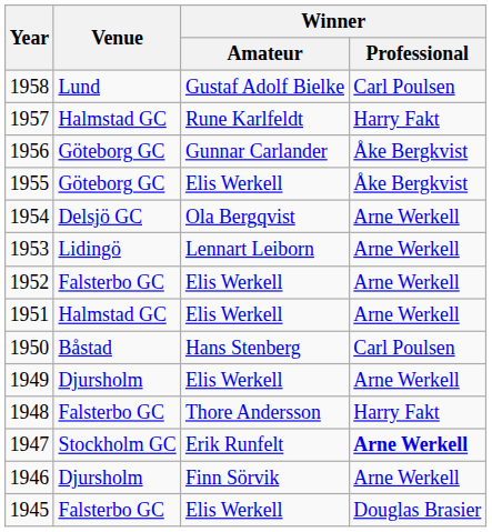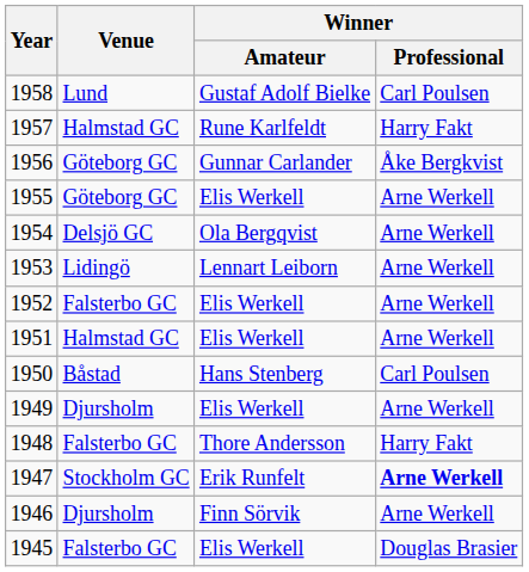 <table class="wikitable" style="font-size:95%">
 <tr>
 <th rowspan=2>Year</th>
 <th rowspan=2>Venue</th>
 <th colspan=2>Winner</th>
 </tr>
 <tr>
 <th>Amateur</th>
 <th>Professional</th>
 </tr>
 <tr>
 <td>1958</td>
 <td><a href='#'>Lund</a></td>
 <td> <a href='#'>Gustaf Adolf Bielke</a></td>
 <td> <a href='#'>Carl Poulsen</a></td>
 </tr>
 <tr>
 <td>1957</td>
 <td><a href='#'>Halmstad GC</a></td>
 <td> <a href='#'>Rune Karlfeldt</a></td>
 <td> <a href='#'>Harry Fakt</a></td>
 </tr>
 <tr>
 <td>1956</td>
 <td><a href='#'>Göteborg GC</a></td>
 <td> <a href='#'>Gunnar Carlander</a></td>
 <td> <a href='#'>Åke Bergkvist</a></td>
 </tr>
 <tr>
 <td>1955</td>
 <td><a href='#'>Göteborg GC</a></td>
 <td> <a href='#'>Elis Werkell</a></td>
-<td> <a href='#'>Åke Bergkvist</a></td>
+<td> <a href='#'>Arne Werkell</a></td>
 </tr>
 <tr>
 <td>1954</td>
 <td><a href='#'>Delsjö GC</a></td>
 <td> <a href='#'>Ola Bergqvist</a></td>
 <td> <a href='#'>Arne Werkell</a></td>
 </tr>
 <tr>
 <td>1953</td>
 <td><a href='#'>Lidingö</a></td>
 <td> <a href='#'>Lennart Leiborn</a></td>
 <td> <a href='#'>Arne Werkell</a></td>
 </tr>
 <tr>
 <td>1952</td>
 <td><a href='#'>Falsterbo GC</a></td>
 <td> <a href='#'>Elis Werkell</a></td>
 <td> <a href='#'>Arne Werkell</a></td>
 </tr>
 <tr>
 <td>1951</td>
 <td><a href='#'>Halmstad GC</a></td>
 <td> <a href='#'>Elis Werkell</a></td>
 <td> <a href='#'>Arne Werkell</a></td>
 </tr>
 <tr>
 <td>1950</td>
 <td><a href='#'>Båstad</a></td>
 <td> <a href='#'>Hans Stenberg</a></td>
 <td> <a href='#'>Carl Poulsen</a></td>
 </tr>
 <tr>
 <td>1949</td>
 <td><a href='#'>Djursholm</a></td>
 <td> <a href='#'>Elis Werkell</a></td>
 <td> <a href='#'>Arne Werkell</a></td>
 </tr>
 <tr>
 <td>1948</td>
 <td><a href='#'>Falsterbo GC</a></td>
 <td> <a href='#'>Thore Andersson</a></td>
 <td> <a href='#'>Harry Fakt</a></td>
 </tr>
 <tr>
 <td>1947</td>
 <td><a href='#'>Stockholm  GC</a></td>
 <td> <a href='#'>Erik Runfelt</a></td>
 <td><strong> <a href='#'>Arne Werkell</a></strong></td>
 </tr>
 <tr>
 <td>1946</td>
 <td><a href='#'>Djursholm</a></td>
 <td> <a href='#'>Finn Sörvik</a></td>
 <td> <a href='#'>Arne Werkell</a></td>
 </tr>
 <tr>
 <td>1945</td>
 <td><a href='#'>Falsterbo GC</a></td>
 <td> <a href='#'>Elis Werkell</a></td>
 <td> <a href='#'>Douglas Brasier</a></td>
 </tr>
 </table>
